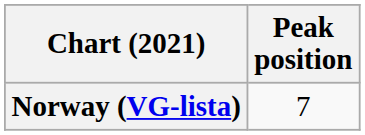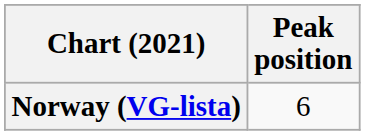 <table class="wikitable plainrowheaders" style="text-align:center">
 <tr>
 <th scope="col">Chart (2021)</th>
 <th scope="col">Peak<br>position</th>
 </tr>
 <tr>
 <th scope="row">Norway (<a href='#'>VG-lista</a>)</th>
-<td>7</td>
+<td>6</td>
 </tr>
 </table>
